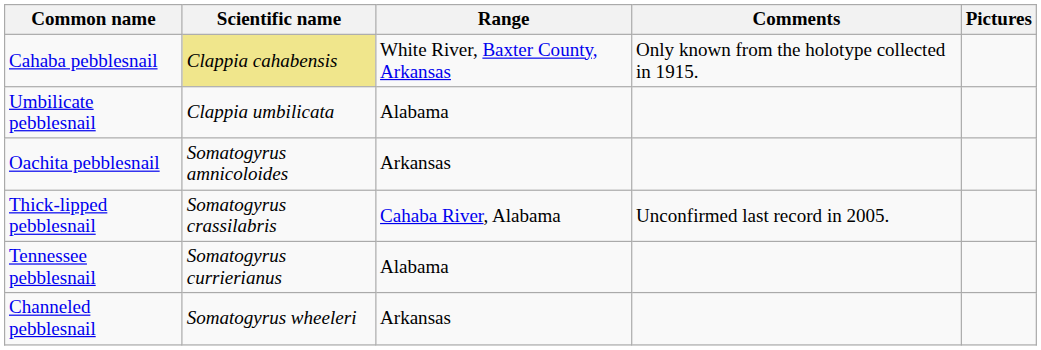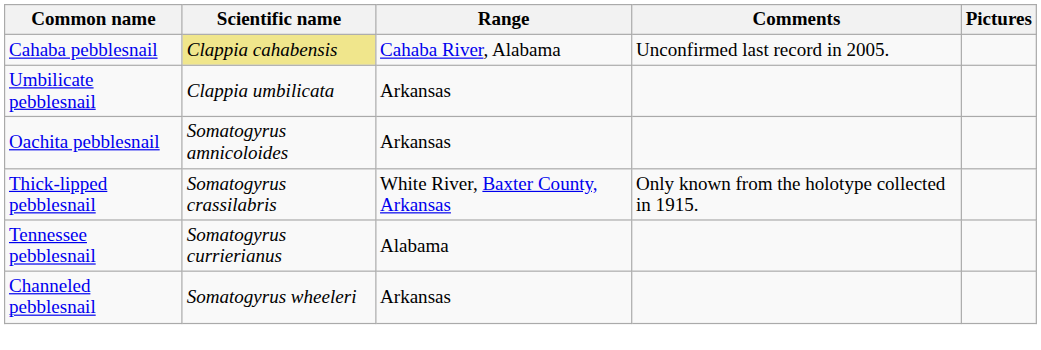 <table class="wikitable sortable">
 <tr>
 <th>Common name</th>
 <th>Scientific name</th>
 <th>Range</th>
 <th class="unsortable">Comments</th>
 <th>Pictures</th>
 </tr>
 <tr>
 <td><a href='#'>Cahaba pebblesnail</a></td>
 <td style="background: khaki;"><em>Clappia cahabensis</em></td>
-<td>White River, <a href='#'>Baxter County, Arkansas</a></td>
-<td>Only known from the holotype collected in 1915.</td>
+<td><a href='#'>Cahaba River</a>, Alabama</td>
+<td>Unconfirmed last record in 2005.</td>
 <td></td>
 </tr>
 <tr>
 <td><a href='#'>Umbilicate pebblesnail</a></td>
 <td><em>Clappia umbilicata</em></td>
-<td>Alabama</td>
+<td>Arkansas</td>
 <td></td>
 <td></td>
 </tr>
 <tr>
 <td><a href='#'>Oachita pebblesnail</a></td>
 <td><em>Somatogyrus amnicoloides</em></td>
 <td>Arkansas</td>
 <td></td>
 <td></td>
 </tr>
 <tr>
 <td><a href='#'>Thick-lipped pebblesnail</a></td>
 <td><em>Somatogyrus crassilabris</em></td>
-<td><a href='#'>Cahaba River</a>, Alabama</td>
-<td>Unconfirmed last record in 2005.</td>
+<td>White River, <a href='#'>Baxter County, Arkansas</a></td>
+<td>Only known from the holotype collected in 1915.</td>
 <td></td>
 </tr>
 <tr>
 <td><a href='#'>Tennessee pebblesnail</a></td>
 <td><em>Somatogyrus currierianus</em></td>
 <td>Alabama</td>
 <td></td>
 <td></td>
 </tr>
 <tr>
 <td><a href='#'>Channeled pebblesnail</a></td>
 <td><em>Somatogyrus wheeleri</em></td>
 <td>Arkansas</td>
 <td></td>
 <td></td>
 </tr>
 </table>
